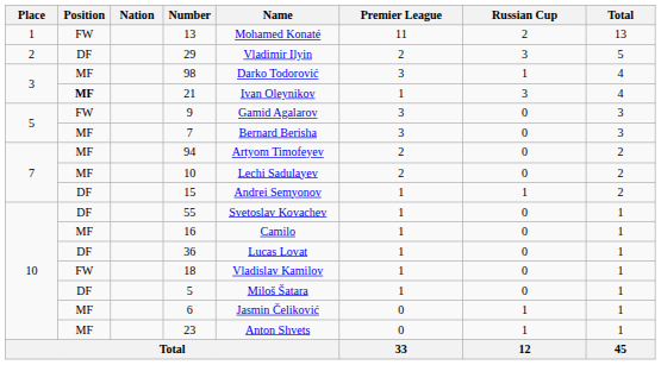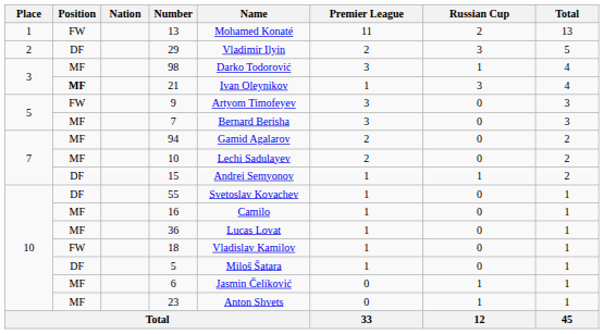 <table class="wikitable" style="font-size: 95%; text-align: center;">
 <tr>
 <th width=60>Place</th>
 <th width=60>Position</th>
 <th width=60>Nation</th>
 <th width=60>Number</th>
 <th width=150>Name</th>
 <th width=150>Premier League</th>
 <th width=150>Russian Cup</th>
 <th width=80>Total</th>
 </tr>
 <tr>
 <td>1</td>
 <td>FW</td>
 <td></td>
 <td>13</td>
 <td><a href='#'>Mohamed Konaté</a></td>
 <td>11</td>
 <td>2</td>
 <td>13</td>
 </tr>
 <tr>
 <td>2</td>
 <td>DF</td>
 <td></td>
 <td>29</td>
 <td><a href='#'>Vladimir Ilyin</a></td>
 <td>2</td>
 <td>3</td>
 <td>5</td>
 </tr>
 <tr>
 <td rowspan="2">3</td>
 <td>MF</td>
 <td></td>
 <td>98</td>
 <td><a href='#'>Darko Todorović</a></td>
 <td>3</td>
 <td>1</td>
 <td>4</td>
 </tr>
 <tr>
 <td><strong>MF</strong></td>
 <td></td>
 <td>21</td>
 <td><a href='#'>Ivan Oleynikov</a></td>
 <td>1</td>
 <td>3</td>
 <td>4</td>
 </tr>
 <tr>
 <td rowspan="2">5</td>
 <td>FW</td>
 <td></td>
 <td>9</td>
-<td><a href='#'>Gamid Agalarov</a></td>
+<td><a href='#'>Artyom Timofeyev</a></td>
 <td>3</td>
 <td>0</td>
 <td>3</td>
 </tr>
 <tr>
 <td>MF</td>
 <td></td>
 <td>7</td>
 <td><a href='#'>Bernard Berisha</a></td>
 <td>3</td>
 <td>0</td>
 <td>3</td>
 </tr>
 <tr>
 <td rowspan="3">7</td>
 <td>MF</td>
 <td></td>
 <td>94</td>
-<td><a href='#'>Artyom Timofeyev</a></td>
+<td><a href='#'>Gamid Agalarov</a></td>
 <td>2</td>
 <td>0</td>
 <td>2</td>
 </tr>
 <tr>
 <td>MF</td>
 <td></td>
 <td>10</td>
 <td><a href='#'>Lechi Sadulayev</a></td>
 <td>2</td>
 <td>0</td>
 <td>2</td>
 </tr>
 <tr>
 <td>DF</td>
 <td></td>
 <td>15</td>
 <td><a href='#'>Andrei Semyonov</a></td>
 <td>1</td>
 <td>1</td>
 <td>2</td>
 </tr>
 <tr>
 <td rowspan="7">10</td>
 <td>DF</td>
 <td></td>
 <td>55</td>
 <td><a href='#'>Svetoslav Kovachev</a></td>
 <td>1</td>
 <td>0</td>
 <td>1</td>
 </tr>
 <tr>
 <td>MF</td>
 <td></td>
 <td>16</td>
 <td><a href='#'>Camilo</a></td>
 <td>1</td>
 <td>0</td>
 <td>1</td>
 </tr>
 <tr>
-<td>DF</td>
+<td>MF</td>
 <td></td>
 <td>36</td>
 <td><a href='#'>Lucas Lovat</a></td>
 <td>1</td>
 <td>0</td>
 <td>1</td>
 </tr>
 <tr>
 <td>FW</td>
 <td></td>
 <td>18</td>
 <td><a href='#'>Vladislav Kamilov</a></td>
 <td>1</td>
 <td>0</td>
 <td>1</td>
 </tr>
 <tr>
 <td>DF</td>
 <td></td>
 <td>5</td>
 <td><a href='#'>Miloš Šatara</a></td>
 <td>1</td>
 <td>0</td>
 <td>1</td>
 </tr>
 <tr>
 <td>MF</td>
 <td></td>
 <td>6</td>
 <td><a href='#'>Jasmin Čeliković</a></td>
 <td>0</td>
 <td>1</td>
 <td>1</td>
 </tr>
 <tr>
 <td>MF</td>
 <td></td>
 <td>23</td>
 <td><a href='#'>Anton Shvets</a></td>
 <td>0</td>
 <td>1</td>
 <td>1</td>
 </tr>
 <tr>
 <th colspan=5>Total</th>
 <th>33</th>
 <th>12</th>
 <th>45</th>
 </tr>
 </table>
